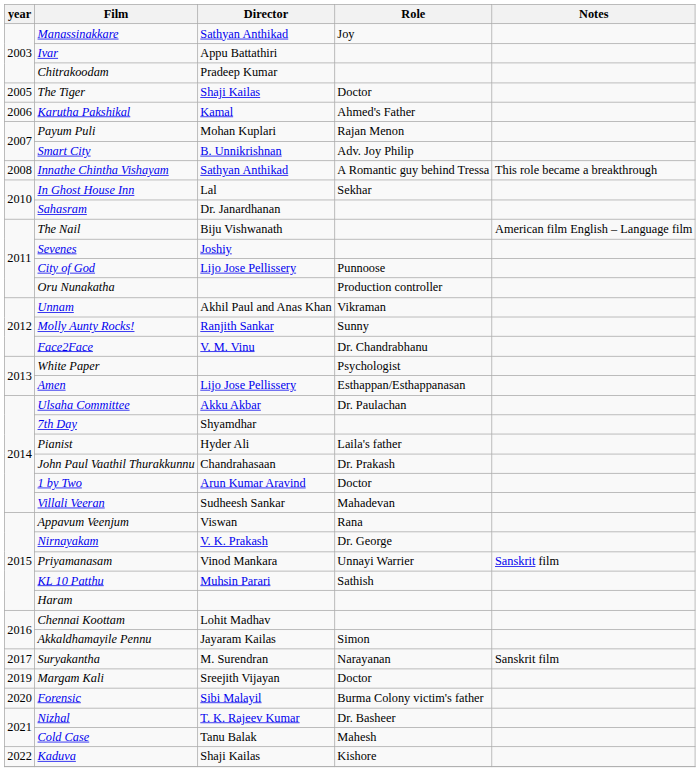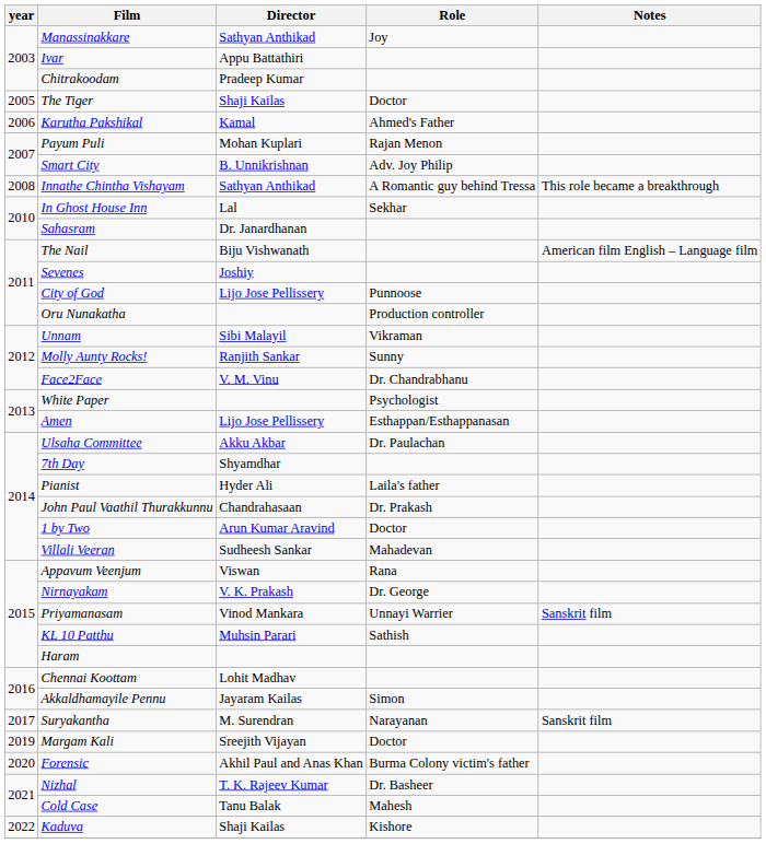 <table class="wikitable sortable">
 <tr>
 <th>year</th>
 <th>Film</th>
 <th>Director</th>
 <th>Role</th>
 <th>Notes</th>
 </tr>
 <tr>
 <td rowspan=3>2003</td>
 <td><em><a href='#'>Manassinakkare</a></em></td>
 <td><a href='#'>Sathyan Anthikad</a></td>
 <td>Joy</td>
 <td></td>
 </tr>
 <tr>
 <td><em><a href='#'>Ivar</a></em></td>
 <td>Appu Battathiri</td>
 <td></td>
 <td></td>
 </tr>
 <tr>
 <td><em>Chitrakoodam</em></td>
 <td>Pradeep Kumar</td>
 <td></td>
 <td></td>
 </tr>
 <tr>
 <td>2005</td>
 <td><em>The Tiger</em></td>
 <td><a href='#'>Shaji Kailas</a></td>
 <td>Doctor</td>
 <td></td>
 </tr>
 <tr>
 <td>2006</td>
 <td><em><a href='#'>Karutha Pakshikal</a></em></td>
 <td><a href='#'>Kamal</a></td>
 <td>Ahmed's Father</td>
 <td></td>
 </tr>
 <tr>
 <td rowspan=2>2007</td>
 <td><em>Payum Puli</em></td>
 <td>Mohan Kuplari</td>
 <td>Rajan Menon</td>
 <td></td>
 </tr>
 <tr>
 <td><em><a href='#'>Smart City</a></em></td>
 <td><a href='#'>B. Unnikrishnan</a></td>
 <td>Adv. Joy Philip</td>
 <td></td>
 </tr>
 <tr>
 <td>2008</td>
 <td><em><a href='#'>Innathe Chintha Vishayam</a></em></td>
 <td><a href='#'>Sathyan Anthikad</a></td>
 <td>A Romantic guy behind Tressa</td>
 <td>This role became a breakthrough</td>
 </tr>
 <tr>
 <td rowspan=2>2010</td>
 <td><em><a href='#'>In Ghost House Inn</a></em></td>
 <td>Lal</td>
 <td>Sekhar</td>
 <td></td>
 </tr>
 <tr>
 <td><em><a href='#'>Sahasram</a></em></td>
 <td>Dr. Janardhanan</td>
 <td></td>
 <td></td>
 </tr>
 <tr>
 <td rowspan=4>2011</td>
 <td><em>The Nail</em></td>
 <td>Biju Vishwanath</td>
 <td></td>
 <td>American film English – Language film</td>
 </tr>
 <tr>
 <td><em><a href='#'>Sevenes</a></em></td>
 <td><a href='#'>Joshiy</a></td>
 <td></td>
 <td></td>
 </tr>
 <tr>
 <td><em><a href='#'>City of God</a></em></td>
 <td><a href='#'>Lijo Jose Pellissery</a></td>
 <td>Punnoose</td>
 <td></td>
 </tr>
 <tr>
 <td><em>Oru Nunakatha</em></td>
 <td></td>
 <td>Production controller</td>
 <td></td>
 </tr>
 <tr>
 <td rowspan=3>2012</td>
 <td><em><a href='#'>Unnam</a></em></td>
-<td>Akhil Paul and Anas Khan</td>
+<td><a href='#'>Sibi Malayil</a></td>
 <td>Vikraman</td>
 <td></td>
 </tr>
 <tr>
 <td><em><a href='#'>Molly Aunty Rocks!</a></em></td>
 <td><a href='#'>Ranjith Sankar</a></td>
 <td>Sunny</td>
 <td></td>
 </tr>
 <tr>
 <td><em><a href='#'>Face2Face</a></em></td>
 <td><a href='#'>V. M. Vinu</a></td>
 <td>Dr. Chandrabhanu</td>
 <td></td>
 </tr>
 <tr>
 <td rowspan=2>2013</td>
 <td><em>White Paper</em></td>
 <td></td>
 <td>Psychologist</td>
 <td></td>
 </tr>
 <tr>
 <td><em><a href='#'>Amen</a></em></td>
 <td><a href='#'>Lijo Jose Pellissery</a></td>
 <td>Esthappan/Esthappanasan</td>
 <td></td>
 </tr>
 <tr>
 <td rowspan=6>2014</td>
 <td><em><a href='#'>Ulsaha Committee</a></em></td>
 <td><a href='#'>Akku Akbar</a></td>
 <td>Dr. Paulachan</td>
 <td></td>
 </tr>
 <tr>
 <td><em><a href='#'>7th Day</a></em></td>
 <td>Shyamdhar</td>
 <td></td>
 <td></td>
 </tr>
 <tr>
 <td><em>Pianist</em></td>
 <td>Hyder Ali</td>
 <td>Laila's father</td>
 <td></td>
 </tr>
 <tr>
 <td><em>John Paul Vaathil Thurakkunnu</em></td>
 <td>Chandrahasaan</td>
 <td>Dr. Prakash</td>
 <td></td>
 </tr>
 <tr>
 <td><em><a href='#'>1 by Two</a></em></td>
 <td><a href='#'>Arun Kumar Aravind</a></td>
 <td>Doctor</td>
 <td></td>
 </tr>
 <tr>
 <td><em><a href='#'>Villali Veeran</a></em></td>
 <td>Sudheesh Sankar</td>
 <td>Mahadevan</td>
 <td></td>
 </tr>
 <tr>
 <td rowspan=5>2015</td>
 <td><em>Appavum Veenjum</em></td>
 <td>Viswan</td>
 <td>Rana</td>
 <td></td>
 </tr>
 <tr>
 <td><em><a href='#'>Nirnayakam</a></em></td>
 <td><a href='#'>V. K. Prakash</a></td>
 <td>Dr. George</td>
 <td></td>
 </tr>
 <tr>
 <td><em>Priyamanasam</em></td>
 <td>Vinod Mankara</td>
 <td>Unnayi Warrier</td>
 <td><a href='#'>Sanskrit</a> film</td>
 </tr>
 <tr>
 <td><em><a href='#'>KL 10 Patthu</a></em></td>
 <td><a href='#'>Muhsin Parari</a></td>
 <td>Sathish</td>
 <td></td>
 </tr>
 <tr>
 <td><em>Haram</em></td>
 <td></td>
 <td></td>
 <td></td>
 </tr>
 <tr>
 <td rowspan=2>2016</td>
 <td><em>Chennai Koottam</em></td>
 <td>Lohit Madhav</td>
 <td></td>
 <td></td>
 </tr>
 <tr>
 <td><em>Akkaldhamayile Pennu</em></td>
 <td>Jayaram Kailas</td>
 <td>Simon</td>
 <td></td>
 </tr>
 <tr>
 <td>2017</td>
 <td><em>Suryakantha</em></td>
 <td>M. Surendran</td>
 <td>Narayanan</td>
 <td>Sanskrit film</td>
 </tr>
 <tr>
 <td>2019</td>
 <td><em>Margam Kali</em></td>
 <td>Sreejith Vijayan</td>
 <td>Doctor</td>
 <td></td>
 </tr>
 <tr>
 <td>2020</td>
 <td><em><a href='#'>Forensic</a></em></td>
-<td><a href='#'>Sibi Malayil</a></td>
+<td>Akhil Paul and Anas Khan</td>
 <td>Burma Colony victim's father</td>
 <td></td>
 </tr>
 <tr>
 <td rowspan=2>2021</td>
 <td><em><a href='#'>Nizhal</a></em></td>
 <td><a href='#'>T. K. Rajeev Kumar</a></td>
 <td>Dr. Basheer</td>
 <td></td>
 </tr>
 <tr>
 <td><em><a href='#'>Cold Case</a></em></td>
 <td>Tanu Balak</td>
 <td>Mahesh</td>
 <td></td>
 </tr>
 <tr>
 <td>2022</td>
 <td><em><a href='#'>Kaduva</a></em></td>
 <td>Shaji Kailas</td>
 <td>Kishore</td>
 <td></td>
 </tr>
 <tr>
 </tr>
 </table>
